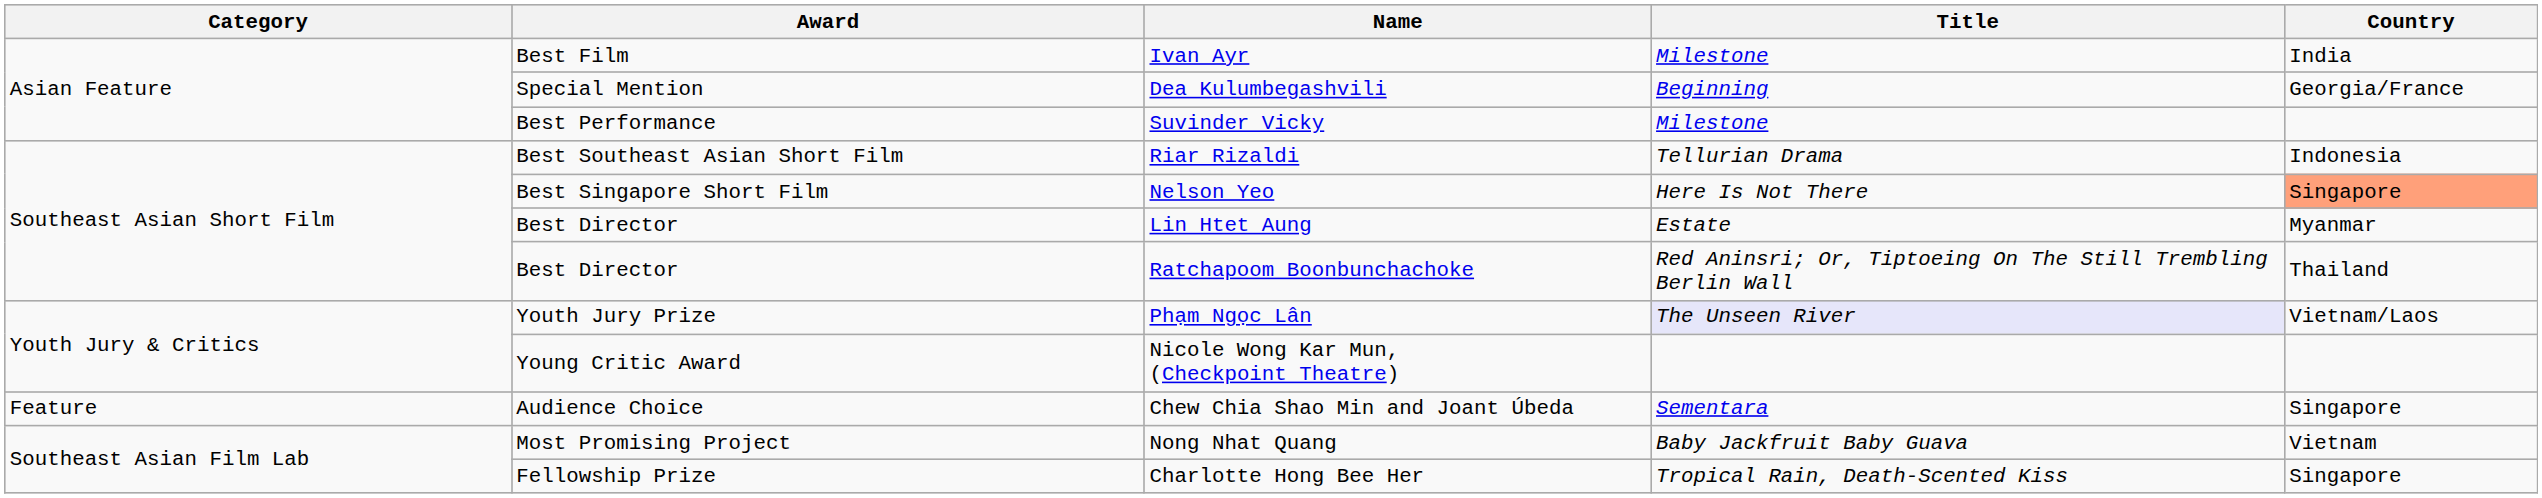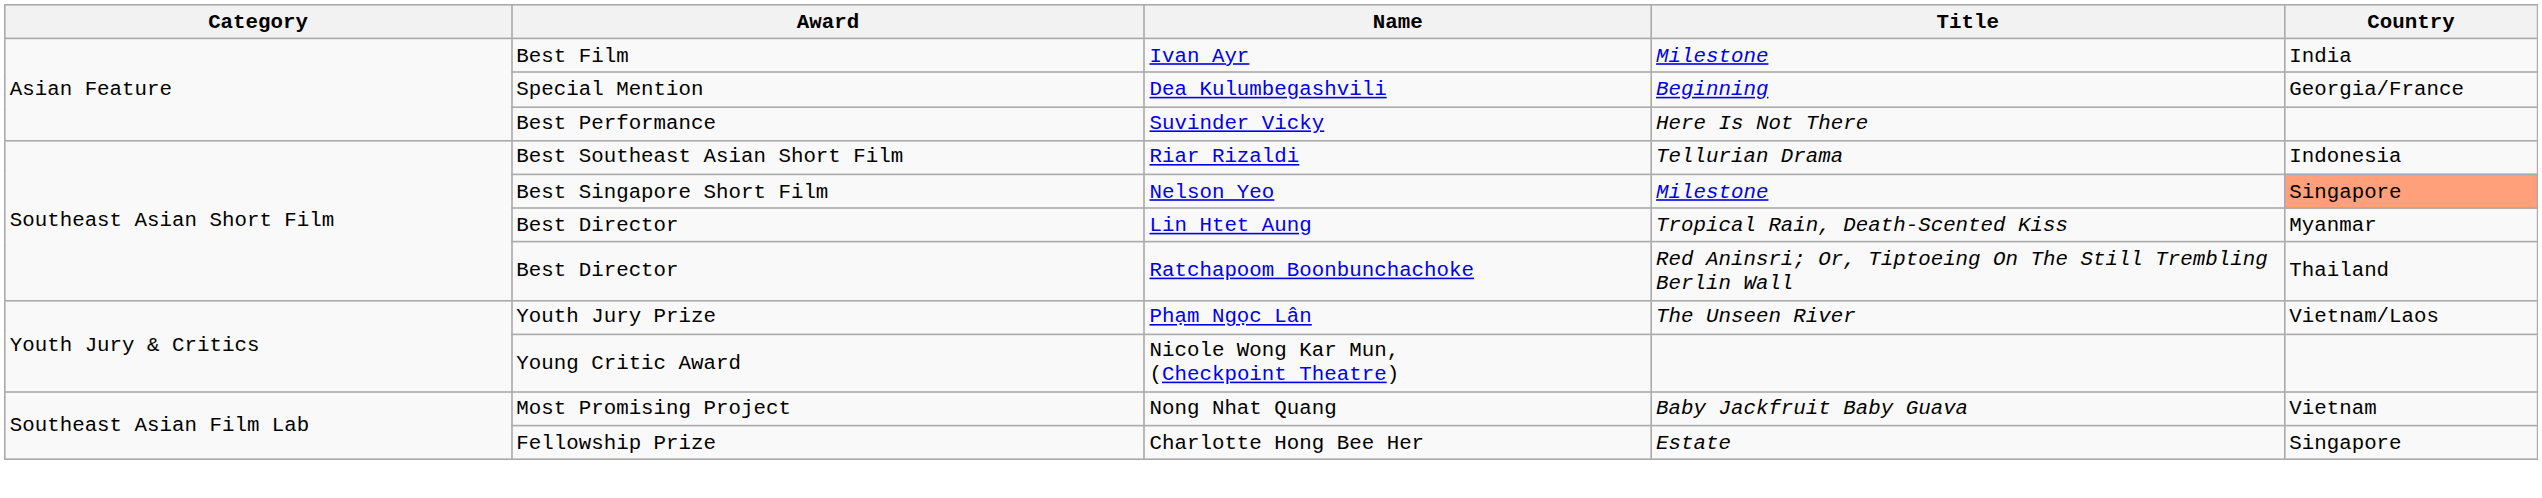 <table class="wikitable" width="100%">
 <tr>
 <th width="20%" scope="col">Category</th>
 <th width="25%" scope="col">Award</th>
 <th width="20%" scope="col">Name</th>
 <th width="25%" scope="col">Title</th>
 <th width="10%" scope="col">Country</th>
 </tr>
 <tr>
 <td rowspan="3">Asian Feature</td>
 <td>Best Film</td>
 <td><a href='#'>Ivan Ayr</a></td>
 <td><em><a href='#'>Milestone</a></em></td>
 <td>India</td>
 </tr>
 <tr>
 <td>Special Mention</td>
 <td><a href='#'>Dea Kulumbegashvili</a></td>
 <td><em><a href='#'>Beginning</a></em></td>
 <td>Georgia/France</td>
 </tr>
 <tr>
 <td>Best Performance</td>
 <td><a href='#'>Suvinder Vicky</a></td>
-<td><em><a href='#'>Milestone</a></em></td>
+<td><em>Here Is Not There</em></td>
 <td></td>
 </tr>
 <tr>
 <td rowspan="4">Southeast Asian Short Film</td>
 <td>Best Southeast Asian Short Film</td>
 <td><a href='#'>Riar Rizaldi</a></td>
 <td><em>Tellurian Drama</em></td>
 <td>Indonesia</td>
 </tr>
 <tr>
 <td>Best Singapore Short Film</td>
 <td><a href='#'>Nelson Yeo</a></td>
-<td><em>Here Is Not There</em></td>
+<td><em><a href='#'>Milestone</a></em></td>
 <td style="background: lightsalmon;">Singapore</td>
 </tr>
 <tr>
 <td>Best Director</td>
 <td><a href='#'>Lin Htet Aung</a></td>
-<td><em>Estate</em></td>
+<td><em>Tropical Rain, Death-Scented Kiss</em></td>
 <td>Myanmar</td>
 </tr>
 <tr>
 <td>Best Director</td>
 <td><a href='#'>Ratchapoom Boonbunchachoke</a></td>
 <td><em>Red Aninsri; Or, Tiptoeing On The Still Trembling Berlin Wall</em></td>
 <td>Thailand</td>
 </tr>
 <tr>
 <td rowspan="2">Youth Jury & Critics</td>
 <td>Youth Jury Prize</td>
 <td><a href='#'>Phạm Ngọc Lân</a></td>
-<td style="background: lavender;"><em>The Unseen River</em></td>
+<td><em>The Unseen River</em></td>
 <td>Vietnam/Laos</td>
 </tr>
 <tr>
 <td>Young Critic Award</td>
 <td>Nicole Wong Kar Mun,<br>(<a href='#'>Checkpoint Theatre</a>)</td>
 <td></td>
 <td></td>
-</tr>
-<tr>
-<td>Feature</td>
-<td>Audience Choice</td>
-<td>Chew Chia Shao Min and Joant Úbeda</td>
-<td><em><a href='#'>Sementara</a></em></td>
-<td>Singapore</td>
 </tr>
 <tr>
 <td rowspan="2">Southeast Asian Film Lab</td>
 <td>Most Promising Project</td>
 <td>Nong Nhat Quang</td>
 <td><em>Baby Jackfruit Baby Guava</em></td>
 <td>Vietnam</td>
 </tr>
 <tr>
 <td>Fellowship Prize</td>
 <td>Charlotte Hong Bee Her</td>
-<td><em>Tropical Rain, Death-Scented Kiss</em></td>
+<td><em>Estate</em></td>
 <td>Singapore</td>
 </tr>
 </table>
